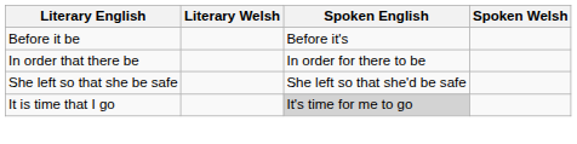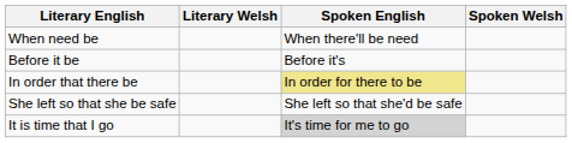 <table class="wikitable">
 <tr>
 <th>Literary English</th>
 <th>Literary Welsh</th>
 <th>Spoken English</th>
 <th>Spoken Welsh</th>
+</tr>
+<tr>
+<td>When need be</td>
+<td></td>
+<td>When there'll be need</td>
+<td></td>
 </tr>
 <tr>
 <td>Before it be</td>
 <td></td>
 <td>Before it's</td>
 <td></td>
 </tr>
 <tr>
 <td>In order that there be</td>
 <td></td>
-<td>In order for there to be</td>
+<td style="background: khaki;">In order for there to be</td>
 <td></td>
 </tr>
 <tr>
 <td>She left so that she be safe</td>
 <td></td>
 <td>She left so that she'd be safe</td>
 <td></td>
 </tr>
 <tr>
 <td>It is time that I go</td>
 <td></td>
 <td style="background: lightgrey;">It's time for me to go</td>
 <td></td>
 </tr>
 </table>
